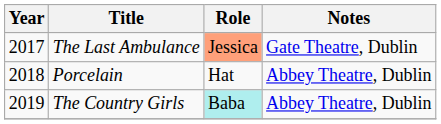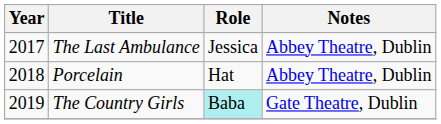 <table class="wikitable sortable">
 <tr>
 <th>Year</th>
 <th>Title</th>
 <th>Role</th>
 <th class="unsortable">Notes</th>
 </tr>
 <tr>
 <td>2017</td>
 <td><em>The Last Ambulance</em></td>
-<td style="background: lightsalmon;">Jessica</td>
-<td><a href='#'>Gate Theatre</a>, Dublin</td>
+<td>Jessica</td>
+<td><a href='#'>Abbey Theatre</a>, Dublin</td>
 </tr>
 <tr>
 <td>2018</td>
 <td><em>Porcelain</em></td>
 <td>Hat</td>
 <td><a href='#'>Abbey Theatre</a>, Dublin</td>
 </tr>
 <tr>
 <td>2019</td>
 <td><em>The Country Girls</em></td>
 <td style="background: paleturquoise;">Baba</td>
-<td><a href='#'>Abbey Theatre</a>, Dublin</td>
+<td><a href='#'>Gate Theatre</a>, Dublin</td>
 </tr>
 <tr>
 </tr>
 </table>
